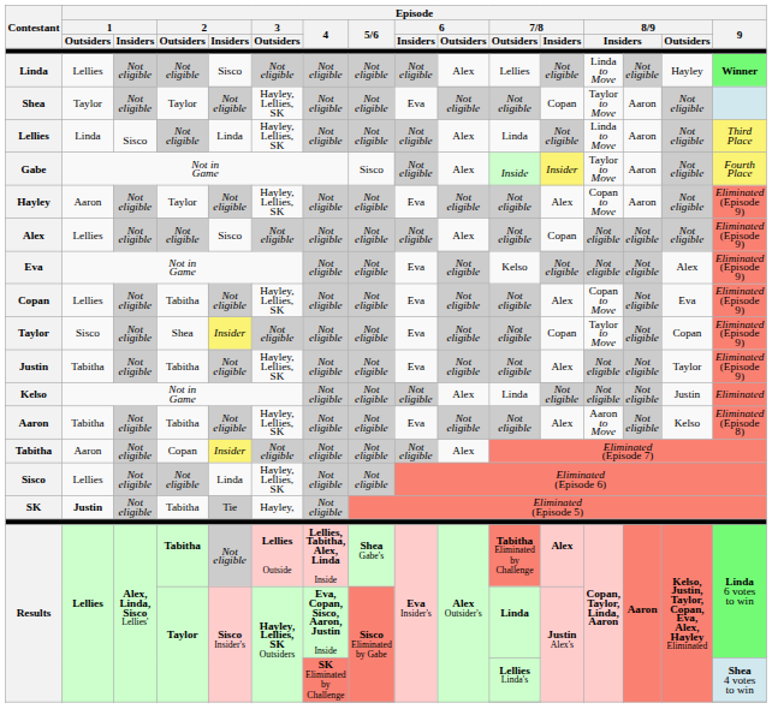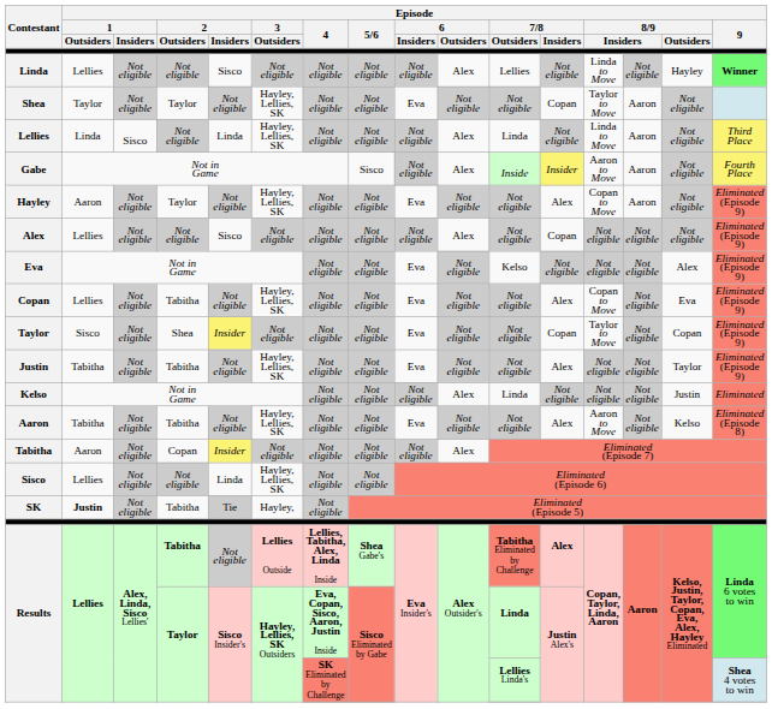 <table class="wikitable" style="text-align:center; width:10%; font-size:90%; line-height:12px">
 <tr>
 <th rowspan="3">Contestant</th>
 <th colspan="20">Episode</th>
 </tr>
 <tr>
 <th colspan="2">1</th>
 <th colspan="2">2</th>
 <th colspan="1">3</th>
 <th colspan="1" rowspan="2">4</th>
 <th colspan="1" rowspan="2">5/6</th>
 <th colspan="2">6</th>
 <th colspan="2">7/8</th>
 <th colspan="3">8/9</th>
 <th colspan="2" rowspan="2">9</th>
 </tr>
 <tr>
 <th>Outsiders</th>
 <th>Insiders</th>
 <th>Outsiders</th>
 <th>Insiders</th>
 <th>Outsiders</th>
 <th>Insiders</th>
 <th>Outsiders</th>
 <th>Outsiders</th>
 <th>Insiders</th>
 <th colspan="2">Insiders</th>
 <th>Outsiders</th>
 </tr>
 <tr>
 <td colspan="22" bgcolor="#000000"></td>
 </tr>
 <tr>
 <th>Linda</th>
 <td>Lellies</td>
 <td style="background:#CCCCCC;"><em>Not<br>eligible</em></td>
 <td style="background:#CCCCCC;"><em>Not<br>eligible</em></td>
 <td>Sisco</td>
 <td style="background:#CCCCCC;"><em>Not<br>eligible</em></td>
 <td style="background:#CCCCCC;"><em>Not<br>eligible</em></td>
 <td style="background:#CCCCCC;"><em>Not<br>eligible</em></td>
 <td style="background:#CCCCCC;"><em>Not<br>eligible</em></td>
 <td>Alex</td>
 <td>Lellies</td>
 <td style="background:#CCCCCC;"><em>Not<br>eligible</em></td>
 <td>Linda<br><em>to Move</em></td>
 <td style="background:#CCCCCC;"><em>Not<br>eligible</em></td>
 <td>Hayley<br><em></em></td>
 <td style="background:#73FB76"><strong>Winner</strong></td>
 </tr>
 <tr>
 <th>Shea</th>
 <td>Taylor</td>
 <td style="background:#CCCCCC;"><em>Not<br>eligible</em></td>
 <td>Taylor</td>
 <td style="background:#CCCCCC;"><em>Not<br>eligible</em></td>
 <td>Hayley,<br>Lellies, SK</td>
 <td style="background:#CCCCCC;"><em>Not<br>eligible</em></td>
 <td style="background:#CCCCCC;"><em>Not<br>eligible</em></td>
 <td>Eva</td>
 <td style="background:#CCCCCC;"><em>Not<br>eligible</em></td>
 <td style="background:#CCCCCC;"><em>Not<br>eligible</em></td>
 <td>Copan</td>
 <td>Taylor<br><em>to Move</em></td>
 <td>Aaron</td>
 <td style="background:#CCCCCC;"><em>Not<br>eligible</em></td>
 <td style="background:#D1E8EF"></td>
 </tr>
 <tr>
 <th>Lellies</th>
 <td>Linda</td>
 <td><br>Sisco</td>
 <td style="background:#CCCCCC;"><em>Not<br>eligible</em></td>
 <td>Linda</td>
 <td>Hayley,<br>Lellies, SK</td>
 <td style="background:#CCCCCC;"><em>Not<br>eligible</em></td>
 <td style="background:#CCCCCC;"><em>Not<br>eligible</em></td>
 <td style="background:#CCCCCC;"><em>Not<br>eligible</em></td>
 <td>Alex</td>
 <td>Linda</td>
 <td style="background:#CCCCCC;"><em>Not<br>eligible</em></td>
 <td>Linda<br><em>to Move</em></td>
 <td>Aaron</td>
 <td style="background:#CCCCCC;"><em>Not<br>eligible</em></td>
 <td style="background:#FBF373;"><em>Third Place</em></td>
 </tr>
 <tr>
 <th>Gabe</th>
 <td colspan=6><em>Not in<br>Game</em></td>
 <td>Sisco<br><em></em></td>
 <td style="background:#CCCCCC;"><em>Not<br>eligible</em></td>
 <td>Alex</td>
 <td style="background:#cfc"><em><br>Inside</em></td>
 <td style="background:#FBF373;"><em>Insider</em></td>
-<td>Taylor<br><em>to Move</em></td>
+<td>Aaron<br><em>to Move</em></td>
 <td>Aaron</td>
 <td style="background:#CCCCCC;"><em>Not<br>eligible</em></td>
 <td style="background:#FBF373;"><em>Fourth Place</em></td>
 </tr>
 <tr>
 <th>Hayley</th>
 <td>Aaron</td>
 <td style="background:#CCCCCC;"><em>Not<br>eligible</em></td>
 <td>Taylor</td>
 <td style="background:#CCCCCC;"><em>Not<br>eligible</em></td>
 <td>Hayley,<br>Lellies, SK</td>
 <td style="background:#CCCCCC;"><em>Not<br>eligible</em></td>
 <td style="background:#CCCCCC;"><em>Not<br>eligible</em></td>
 <td>Eva</td>
 <td style="background:#CCCCCC;"><em>Not<br>eligible</em></td>
 <td style="background:#CCCCCC;"><em>Not<br>eligible</em></td>
 <td>Alex</td>
 <td>Copan<br><em>to Move</em></td>
 <td>Aaron</td>
 <td style="background:#CCCCCC;"><em>Not<br>eligible</em></td>
 <td colspan="22" style="background:salmon"><em>Eliminated</em><br>(Episode 9)</td>
 </tr>
 <tr>
 <th>Alex</th>
 <td>Lellies</td>
 <td style="background:#CCCCCC;"><em>Not<br>eligible</em></td>
 <td style="background:#CCCCCC;"><em>Not<br>eligible</em></td>
 <td>Sisco</td>
 <td style="background:#CCCCCC;"><em>Not<br>eligible</em></td>
 <td style="background:#CCCCCC;"><em>Not<br>eligible</em></td>
 <td style="background:#CCCCCC;"><em>Not<br>eligible</em></td>
 <td style="background:#CCCCCC;"><em>Not<br>eligible</em></td>
 <td>Alex</td>
 <td style="background:#CCCCCC;"><em>Not<br>eligible</em></td>
 <td>Copan</td>
 <td style="background:#CCCCCC;"><em>Not<br>eligible</em></td>
 <td style="background:#CCCCCC;"><em>Not<br>eligible</em></td>
 <td style="background:#CCCCCC;"><em>Not<br>eligible</em></td>
 <td colspan="22" style="background:salmon"><em>Eliminated</em><br>(Episode 9)</td>
 </tr>
 <tr>
 <th>Eva</th>
 <td colspan=5><em>Not in<br>Game</em></td>
 <td style="background:#CCCCCC;"><em>Not<br>eligible</em></td>
 <td style="background:#CCCCCC;"><em>Not<br>eligible</em></td>
 <td>Eva</td>
 <td style="background:#CCCCCC;"><em>Not<br>eligible</em></td>
 <td>Kelso</td>
 <td style="background:#CCCCCC;"><em>Not<br>eligible</em></td>
 <td style="background:#CCCCCC;"><em>Not<br>eligible</em></td>
 <td style="background:#CCCCCC;"><em>Not<br>eligible</em></td>
 <td>Alex<br><em></em></td>
 <td colspan="22" style="background:salmon"><em>Eliminated</em><br>(Episode 9)</td>
 </tr>
 <tr>
 <th>Copan</th>
 <td>Lellies</td>
 <td style="background:#CCCCCC;"><em>Not<br>eligible</em></td>
 <td>Tabitha</td>
 <td style="background:#CCCCCC;"><em>Not<br>eligible</em></td>
 <td>Hayley,<br>Lellies, SK</td>
 <td style="background:#CCCCCC;"><em>Not<br>eligible</em></td>
 <td style="background:#CCCCCC;"><em>Not<br>eligible</em></td>
 <td>Eva</td>
 <td style="background:#CCCCCC;"><em>Not<br>eligible</em></td>
 <td style="background:#CCCCCC;"><em>Not<br>eligible</em></td>
 <td>Alex</td>
 <td>Copan<br><em>to Move</em></td>
 <td style="background:#CCCCCC;"><em>Not<br>eligible</em></td>
 <td>Eva<br><em></em></td>
 <td colspan="22" style="background:salmon"><em>Eliminated</em><br>(Episode 9)</td>
 </tr>
 <tr>
 <th>Taylor</th>
 <td>Sisco</td>
 <td style="background:#CCCCCC;"><em>Not<br>eligible</em></td>
 <td>Shea</td>
 <td style="background:#FBF373;"><em>Insider</em></td>
 <td style="background:#CCCCCC;"><em>Not<br>eligible</em></td>
 <td style="background:#CCCCCC;"><em>Not<br>eligible</em></td>
 <td style="background:#CCCCCC;"><em>Not<br>eligible</em></td>
 <td>Eva</td>
 <td style="background:#CCCCCC;"><em>Not<br>eligible</em></td>
 <td style="background:#CCCCCC;"><em>Not<br>eligible</em></td>
 <td>Copan</td>
 <td>Taylor<br><em>to Move</em></td>
 <td style="background:#CCCCCC;"><em>Not<br>eligible</em></td>
 <td>Copan<br><em></em></td>
 <td colspan="22" style="background:salmon"><em>Eliminated</em><br>(Episode 9)</td>
 </tr>
 <tr>
 <th>Justin</th>
 <td>Tabitha</td>
 <td style="background:#CCCCCC;"><em>Not<br>eligible</em></td>
 <td>Tabitha</td>
 <td style="background:#CCCCCC;"><em>Not<br>eligible</em></td>
 <td>Hayley,<br>Lellies, SK</td>
 <td style="background:#CCCCCC;"><em>Not<br>eligible</em></td>
 <td style="background:#CCCCCC;"><em>Not<br>eligible</em></td>
 <td>Eva</td>
 <td style="background:#CCCCCC;"><em>Not<br>eligible</em></td>
 <td style="background:#CCCCCC;"><em>Not<br>eligible</em></td>
 <td>Alex</td>
 <td style="background:#CCCCCC;"><em>Not<br>eligible</em></td>
 <td style="background:#CCCCCC;"><em>Not<br>eligible</em></td>
 <td>Taylor<br><em></em></td>
 <td colspan="22" style="background:salmon"><em>Eliminated</em><br>(Episode 9)</td>
 </tr>
 <tr>
 <th>Kelso</th>
 <td colspan=5><em>Not in<br>Game</em></td>
 <td style="background:#CCCCCC;"><em>Not<br>eligible</em></td>
 <td style="background:#CCCCCC;"><em>Not<br>eligible</em></td>
 <td style="background:#CCCCCC;"><em>Not<br>eligible</em></td>
 <td>Alex</td>
 <td>Linda</td>
 <td style="background:#CCCCCC;"><em>Not<br>eligible</em></td>
 <td style="background:#CCCCCC;"><em>Not<br>eligible</em></td>
 <td style="background:#CCCCCC;"><em>Not<br>eligible</em></td>
 <td>Justin<br><em></em></td>
 <td colspan="22" style="background:salmon"><em>Eliminated</em><br></td>
 </tr>
 <tr>
 <th>Aaron</th>
 <td>Tabitha</td>
 <td style="background:#CCCCCC;"><em>Not<br>eligible</em></td>
 <td>Tabitha</td>
 <td style="background:#CCCCCC;"><em>Not<br>eligible</em></td>
 <td>Hayley,<br>Lellies, SK</td>
 <td style="background:#CCCCCC;"><em>Not<br>eligible</em></td>
 <td style="background:#CCCCCC;"><em>Not<br>eligible</em></td>
 <td>Eva</td>
 <td style="background:#CCCCCC;"><em>Not<br>eligible</em></td>
 <td style="background:#CCCCCC;"><em>Not<br>eligible</em></td>
 <td>Alex</td>
 <td>Aaron<br><em>to Move</em></td>
 <td style="background:#CCCCCC;"><em>Not<br>eligible</em></td>
 <td>Kelso<br><em></em></td>
 <td colspan="22" style="background:salmon"><em>Eliminated</em><br>(Episode 8)</td>
 </tr>
 <tr>
 <th>Tabitha</th>
 <td>Aaron</td>
 <td style="background:#CCCCCC;"><em>Not<br>eligible</em></td>
 <td>Copan</td>
 <td style="background:#FBF373;"><em>Insider</em></td>
 <td style="background:#CCCCCC;"><em>Not<br>eligible</em></td>
 <td style="background:#CCCCCC;"><em>Not<br>eligible</em></td>
 <td style="background:#CCCCCC;"><em>Not<br>eligible</em></td>
 <td style="background:#CCCCCC;"><em>Not<br>eligible</em></td>
 <td>Alex</td>
 <td colspan="22" style="background:salmon"><em>Eliminated</em><br>(Episode 7)</td>
 </tr>
 <tr>
 <th>Sisco</th>
 <td>Lellies</td>
 <td style="background:#CCCCCC;"><em>Not<br>eligible</em></td>
 <td style="background:#CCCCCC;"><em>Not<br>eligible</em></td>
 <td>Linda</td>
 <td>Hayley,<br>Lellies, SK</td>
 <td style="background:#CCCCCC;"><em>Not<br>eligible</em></td>
 <td style="background:#CCCCCC;"><em>Not<br>eligible</em></td>
 <td colspan="22" style="background:salmon"><em>Eliminated</em><br>(Episode 6)</td>
 </tr>
 <tr>
 <th>SK</th>
 <td><strong>Justin</strong></td>
 <td style="background:#CCCCCC;"><em>Not<br>eligible</em></td>
 <td>Tabitha</td>
 <td style="background:#CCCCCC;">Tie</td>
 <td>Hayley,<br></td>
 <td style="background:#CCCCCC;"><em>Not<br>eligible</em></td>
 <td colspan="22" style="background:salmon"><em>Eliminated</em><br>(Episode 5)</td>
 </tr>
 <tr>
 <td colspan=27 bgcolor="black"></td>
 </tr>
 <tr>
 <th scope="rowgroup" rowspan="6">Results</th>
 <td rowspan="6" style="background:#cfc"><strong>Lellies</strong><br><small><br><br></small></td>
 <td rowspan="6" style="background:#cfc"><strong>Alex,<br>Linda,<br>Sisco</strong><br><small>Lellies' <br><br></small></td>
 <td style="background:#cfc"><strong>Tabitha</strong><br><small><br><br></small></td>
 <td style="background:#CCCCCC;"><em>Not<br>eligible</em></td>
 <td style="background:#fcc"><strong>Lellies</strong> <br><small><br><br>Outside</small></td>
 <td style="background:#fcc"><strong>Lellies,<br>Tabitha,<br>Alex,<br>Linda</strong> <br><small><br>Inside</small></td>
 <td style="background:#cfc"><strong>Shea</strong><br><small>Gabe's<br><br></small></td>
 <td rowspan="6" style="background:#fcc"><strong>Eva</strong> <br><small>Insider's<br><br></small></td>
 <td rowspan="6" style="background:#cfc"><strong>Alex</strong><br><small>Outsider's<br><br></small></td>
 <td style="background:salmon"><strong>Tabitha</strong><br><small>Eliminated by<br>Challenge</small><br></td>
 <td style="background:#fcc"><strong>Alex</strong> <br><small><br><br></small></td>
 <td rowspan="6" style="background:#fcc"><strong>Copan,<br>Taylor,<br>Linda,<br>Aaron</strong><small><br><br></small></td>
 <td rowspan="6" style="background:salmon"><strong>Aaron</strong><br><small><br></small></td>
 <td rowspan="6" style="background:salmon"><strong>Kelso,<br>Justin,<br>Taylor,<br>Copan,<br>Eva,<br>Alex,<br>Hayley</strong><br><small>Eliminated</small></td>
 <td rowspan="2" style="background:#73FB76"><strong>Linda</strong> <br>6 votes<br>to win</td>
 </tr>
 <tr>
 <td rowspan="4" style="background:#cfc"><strong>Taylor</strong><br><small><br><br></small></td>
 <td rowspan="4"style="background:#fcc"><strong>Sisco</strong> <br><small>Insider's<br><br></small></td>
 <td rowspan="4" style="background:#cfc"><strong>Hayley,<br>Lellies,<br>SK</strong><br><small>Outsiders<br><br></small></td>
 <td style="background:#cfc"><strong>Eva,<br>Copan,<br>Sisco,<br>Aaron,<br>Justin</strong><br><small><br>Inside</small></td>
 <td rowspan="2" style="background:salmon"><strong>Sisco</strong><br><small>Eliminated<br>by Gabe</small></td>
 <td style="background:#cfc"><strong>Linda</strong><br><small><br><br></small></td>
 <td rowspan="4" style="background:#fcc"><strong>Justin</strong> <br><small>Alex's<br><br></small></td>
 </tr>
 <tr>
 <td style="background:salmon"><strong>SK</strong><br><small>Eliminated by<br>Challenge</small><br></td>
 <td style="background:#cfc"><strong>Lellies</strong><br><small>Linda's<br><br></small></td>
 <td style="background:#D1E8EF"><strong>Shea</strong> <br>4 votes<br>to win</td>
 </tr>
 <tr>
 </tr>
 </table>
